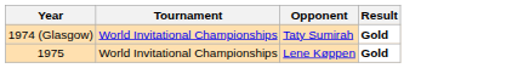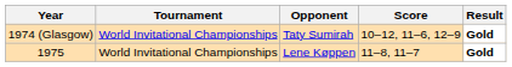 <table class="sortable wikitable" style="font-size:90%;">
 <tr>
 <th>Year</th>
 <th>Tournament</th>
 <th>Opponent</th>
+<th>Score</th>
 <th>Result</th>
 </tr>
 <tr style="background:#FFE0AF">
 <td align="center">1974 (Glasgow)</td>
 <td align="left"><a href='#'>World Invitational Championships</a></td>
 <td align="left"> <a href='#'>Taty Sumirah</a></td>
+<td align="left">10–12, 11–6, 12–9</td>
 <td style="text-align:left; background:white"> <strong>Gold</strong></td>
 </tr>
 <tr style="background:#FFE0AF">
 <td align="center">1975</td>
 <td align="left">World Invitational Championships</td>
 <td align="left"> <a href='#'>Lene Køppen</a></td>
+<td align="left">11–8, 11–7</td>
 <td style="text-align:left; background:white"> <strong>Gold</strong></td>
 </tr>
 </table>
